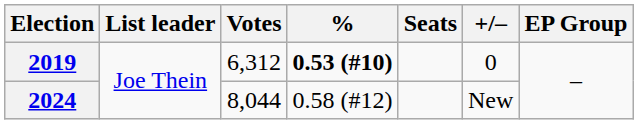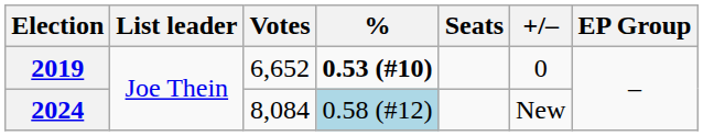 <table class=wikitable style="text-align: center;">
 <tr>
 <th>Election</th>
 <th>List leader</th>
 <th>Votes</th>
 <th>%</th>
 <th>Seats</th>
 <th>+/–</th>
 <th>EP Group</th>
 </tr>
 <tr>
 <th><a href='#'>2019</a></th>
 <td rowspan=2><a href='#'>Joe Thein</a></td>
-<td>6,312</td>
+<td>6,652</td>
 <td><strong>0.53 (#10)</strong></td>
 <td></td>
 <td> 0</td>
 <td rowspan=2>–</td>
 </tr>
 <tr>
 <th><a href='#'>2024</a></th>
-<td>8,044</td>
-<td>0.58 (#12)</td>
+<td>8,084</td>
+<td style="background: lightblue;">0.58 (#12)</td>
 <td></td>
 <td>New</td>
 </tr>
 </table>
